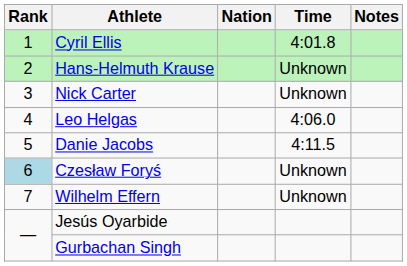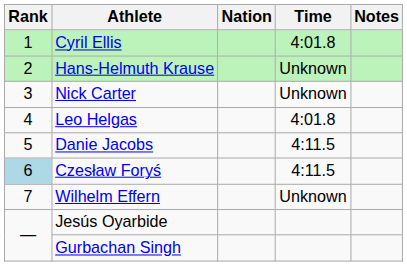 <table class="wikitable sortable" style="text-align:center">
 <tr>
 <th>Rank</th>
 <th>Athlete</th>
 <th>Nation</th>
 <th>Time</th>
 <th>Notes</th>
 </tr>
 <tr bgcolor=bbf3bb>
 <td>1</td>
 <td align=left><a href='#'>Cyril Ellis</a></td>
 <td align=left></td>
 <td>4:01.8</td>
 <td></td>
 </tr>
 <tr bgcolor=bbf3bb>
 <td>2</td>
 <td align=left><a href='#'>Hans-Helmuth Krause</a></td>
 <td align=left></td>
 <td data-sort-value=4:02.0>Unknown</td>
 <td></td>
 </tr>
 <tr>
 <td>3</td>
 <td align=left><a href='#'>Nick Carter</a></td>
 <td align=left></td>
 <td data-sort-value=4:03.0>Unknown</td>
 <td></td>
 </tr>
 <tr>
 <td>4</td>
 <td align=left><a href='#'>Leo Helgas</a></td>
 <td align=left></td>
-<td>4:06.0</td>
+<td>4:01.8</td>
 <td></td>
 </tr>
 <tr>
 <td>5</td>
 <td align=left><a href='#'>Danie Jacobs</a></td>
 <td align=left></td>
 <td>4:11.5</td>
 <td></td>
 </tr>
 <tr>
 <td style="background: lightblue;">6</td>
 <td align=left><a href='#'>Czesław Foryś</a></td>
 <td align=left></td>
-<td data-sort-value=4:03.0>Unknown</td>
+<td>4:11.5</td>
 <td></td>
 </tr>
 <tr>
 <td>7</td>
 <td align=left><a href='#'>Wilhelm Effern</a></td>
 <td align=left></td>
 <td data-sort-value=5:00.0>Unknown</td>
 <td></td>
 </tr>
 <tr>
 <td rowspan=2 data-sort-value=9>—</td>
 <td align=left>Jesús Oyarbide</td>
 <td align=left></td>
 <td data-sort-value=9:99.9></td>
 <td></td>
 </tr>
 <tr>
 <td align=left><a href='#'>Gurbachan Singh</a></td>
 <td align=left></td>
 <td data-sort-value=9:99.9></td>
 <td></td>
 </tr>
 </table>
